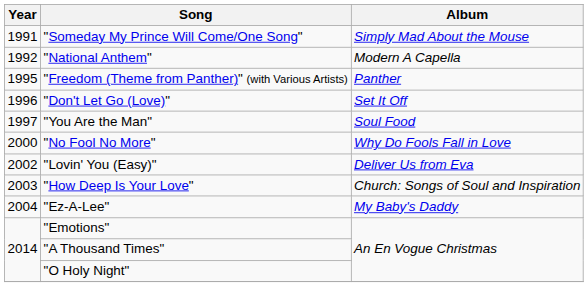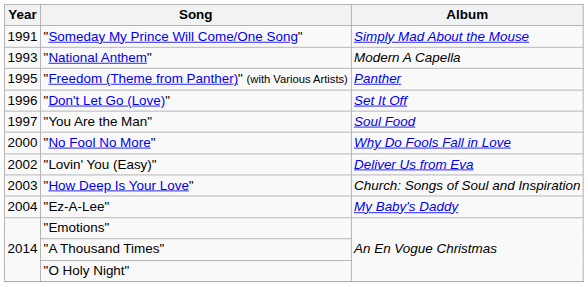 <table class="wikitable">
 <tr>
 <th>Year</th>
 <th>Song</th>
 <th>Album</th>
 </tr>
 <tr>
 <td>1991</td>
 <td>"<a href='#'>Someday My Prince Will Come/One Song</a>"</td>
 <td><em><a href='#'>Simply Mad About the Mouse</a></em></td>
 </tr>
 <tr>
-<td>1992</td>
+<td>1993</td>
 <td>"<a href='#'>National Anthem</a>"</td>
 <td><em>Modern A Capella</em></td>
 </tr>
 <tr>
 <td>1995</td>
 <td>"<a href='#'>Freedom (Theme from Panther)</a>" <small>(with Various Artists)</small></td>
 <td><em><a href='#'>Panther</a></em></td>
 </tr>
 <tr>
 <td>1996</td>
 <td>"<a href='#'>Don't Let Go (Love)</a>"</td>
 <td><em><a href='#'>Set It Off</a></em></td>
 </tr>
 <tr>
 <td>1997</td>
 <td>"You Are the Man"</td>
 <td><em><a href='#'>Soul Food</a></em></td>
 </tr>
 <tr>
 <td>2000</td>
 <td>"<a href='#'>No Fool No More</a>"</td>
 <td><em><a href='#'>Why Do Fools Fall in Love</a></em></td>
 </tr>
 <tr>
 <td>2002</td>
 <td>"Lovin' You (Easy)"</td>
 <td><em><a href='#'>Deliver Us from Eva</a></em></td>
 </tr>
 <tr>
 <td>2003</td>
 <td>"<a href='#'>How Deep Is Your Love</a>"</td>
 <td><em>Church: Songs of Soul and Inspiration</em></td>
 </tr>
 <tr>
 <td>2004</td>
 <td>"Ez-A-Lee"</td>
 <td><em><a href='#'>My Baby's Daddy</a></em></td>
 </tr>
 <tr>
 <td rowspan="3">2014</td>
 <td align="left">"Emotions"</td>
 <td rowspan="3"><em>An En Vogue Christmas</em></td>
 </tr>
 <tr>
 <td>"A Thousand Times"</td>
 </tr>
 <tr>
 <td>"O Holy Night"</td>
 </tr>
 <tr>
 </tr>
 </table>
